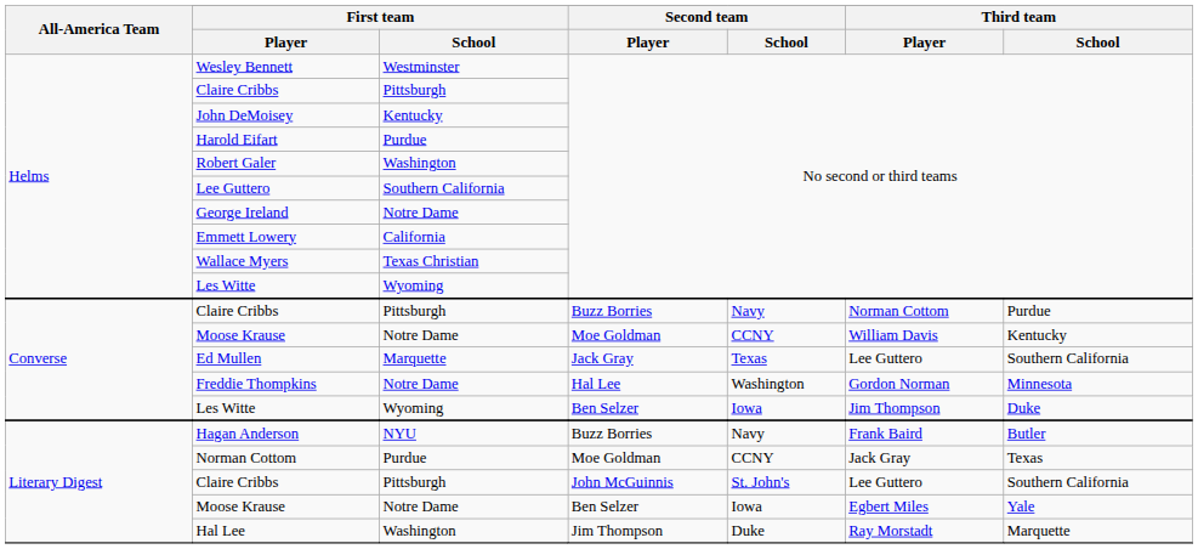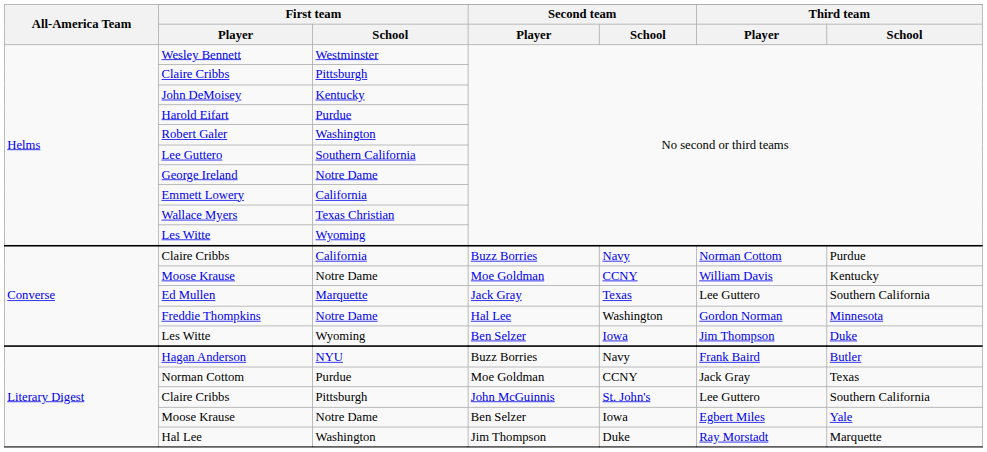 <table class="wikitable" style="width:98%;">
 <tr>
 <th rowspan=3>All-America Team</th>
 </tr>
 <tr>
 <th colspan=2>First team</th>
 <th colspan=2>Second team</th>
 <th colspan=2>Third team</th>
 </tr>
 <tr>
 <th>Player</th>
 <th>School</th>
 <th>Player</th>
 <th>School</th>
 <th>Player</th>
 <th>School</th>
 </tr>
 <tr>
 <td rowspan=10><a href='#'>Helms</a></td>
 <td><a href='#'>Wesley Bennett</a></td>
 <td><a href='#'>Westminster</a></td>
 <td rowspan=10 colspan=6 align=center>No second or third teams</td>
 </tr>
 <tr>
 <td><a href='#'>Claire Cribbs</a></td>
 <td><a href='#'>Pittsburgh</a></td>
 </tr>
 <tr>
 <td><a href='#'>John DeMoisey</a></td>
 <td><a href='#'>Kentucky</a></td>
 </tr>
 <tr>
 <td><a href='#'>Harold Eifart</a></td>
 <td><a href='#'>Purdue</a></td>
 </tr>
 <tr>
 <td><a href='#'>Robert Galer</a></td>
 <td><a href='#'>Washington</a></td>
 </tr>
 <tr>
 <td><a href='#'>Lee Guttero</a></td>
 <td><a href='#'>Southern California</a></td>
 </tr>
 <tr>
 <td><a href='#'>George Ireland</a></td>
 <td><a href='#'>Notre Dame</a></td>
 </tr>
 <tr>
 <td><a href='#'>Emmett Lowery</a></td>
 <td><a href='#'>California</a></td>
 </tr>
 <tr>
 <td><a href='#'>Wallace Myers</a></td>
 <td><a href='#'>Texas Christian</a></td>
 </tr>
 <tr>
 <td><a href='#'>Les Witte</a></td>
 <td><a href='#'>Wyoming</a></td>
 </tr>
 <tr style = "border-top:2px solid black;">
 <td rowspan=5><a href='#'>Converse</a></td>
 <td>Claire Cribbs</td>
-<td>Pittsburgh</td>
+<td><a href='#'>California</a></td>
 <td><a href='#'>Buzz Borries</a></td>
 <td><a href='#'>Navy</a></td>
 <td><a href='#'>Norman Cottom</a></td>
 <td>Purdue</td>
 </tr>
 <tr>
 <td><a href='#'>Moose Krause</a></td>
 <td>Notre Dame</td>
 <td><a href='#'>Moe Goldman</a></td>
 <td><a href='#'>CCNY</a></td>
 <td><a href='#'>William Davis</a></td>
 <td>Kentucky</td>
 </tr>
 <tr>
 <td><a href='#'>Ed Mullen</a></td>
 <td><a href='#'>Marquette</a></td>
 <td><a href='#'>Jack Gray</a></td>
 <td><a href='#'>Texas</a></td>
 <td>Lee Guttero</td>
 <td>Southern California</td>
 </tr>
 <tr>
 <td><a href='#'>Freddie Thompkins</a></td>
 <td><a href='#'>Notre Dame</a></td>
 <td><a href='#'>Hal Lee</a></td>
 <td>Washington</td>
 <td><a href='#'>Gordon Norman</a></td>
 <td><a href='#'>Minnesota</a></td>
 </tr>
 <tr>
 <td>Les Witte</td>
 <td>Wyoming</td>
 <td><a href='#'>Ben Selzer</a></td>
 <td><a href='#'>Iowa</a></td>
 <td><a href='#'>Jim Thompson</a></td>
 <td><a href='#'>Duke</a></td>
 </tr>
 <tr style = "border-top:2px solid black;">
 <td rowspan=5><a href='#'>Literary Digest</a></td>
 <td><a href='#'>Hagan Anderson</a></td>
 <td><a href='#'>NYU</a></td>
 <td>Buzz Borries</td>
 <td>Navy</td>
 <td><a href='#'>Frank Baird</a></td>
 <td><a href='#'>Butler</a></td>
 </tr>
 <tr>
 <td>Norman Cottom</td>
 <td>Purdue</td>
 <td>Moe Goldman</td>
 <td>CCNY</td>
 <td>Jack Gray</td>
 <td>Texas</td>
 </tr>
 <tr>
 <td>Claire Cribbs</td>
 <td>Pittsburgh</td>
 <td><a href='#'>John McGuinnis</a></td>
 <td><a href='#'>St. John's</a></td>
 <td>Lee Guttero</td>
 <td>Southern California</td>
 </tr>
 <tr>
 <td>Moose Krause</td>
 <td>Notre Dame</td>
 <td>Ben Selzer</td>
 <td>Iowa</td>
 <td><a href='#'>Egbert Miles</a></td>
 <td><a href='#'>Yale</a></td>
 </tr>
 <tr>
 <td>Hal Lee</td>
 <td>Washington</td>
 <td>Jim Thompson</td>
 <td>Duke</td>
 <td><a href='#'>Ray Morstadt</a></td>
 <td>Marquette</td>
 </tr>
 <tr style = "border-top:2px solid black;">
 </tr>
 </table>
